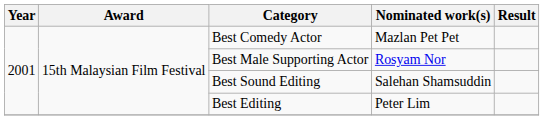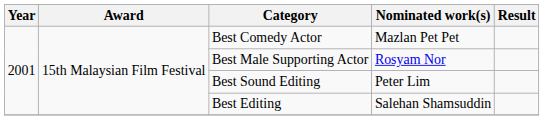 <table class="wikitable">
 <tr>
 <th>Year</th>
 <th>Award</th>
 <th>Category</th>
 <th>Nominated work(s)</th>
 <th>Result</th>
 </tr>
 <tr>
 <td rowspan=4>2001</td>
 <td rowspan=4>15th Malaysian Film Festival</td>
 <td>Best Comedy Actor</td>
 <td>Mazlan Pet Pet</td>
 <td></td>
 </tr>
 <tr>
 <td>Best Male Supporting Actor</td>
 <td><a href='#'>Rosyam Nor</a></td>
 <td></td>
 </tr>
 <tr>
 <td>Best Sound Editing</td>
-<td>Salehan Shamsuddin</td>
+<td>Peter Lim</td>
 <td></td>
 </tr>
 <tr>
 <td>Best Editing</td>
-<td>Peter Lim</td>
+<td>Salehan Shamsuddin</td>
 <td></td>
 </tr>
 <tr>
 </tr>
 </table>
